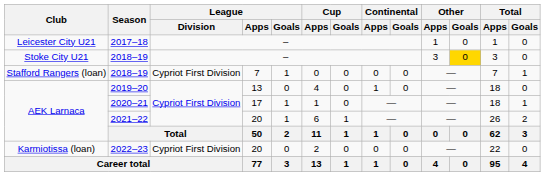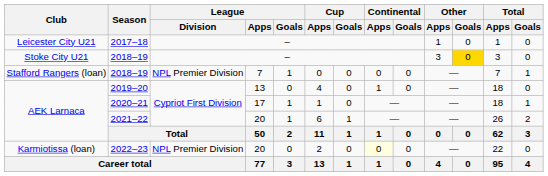 <table class="wikitable" style="text-align:center">
 <tr>
 <th rowspan=2>Club</th>
 <th rowspan=2>Season</th>
 <th colspan=3>League</th>
 <th colspan=2>Cup</th>
 <th colspan=2>Continental</th>
 <th colspan=2>Other</th>
 <th colspan=2>Total</th>
 </tr>
 <tr>
 <th>Division</th>
 <th>Apps</th>
 <th>Goals</th>
 <th>Apps</th>
 <th>Goals</th>
 <th>Apps</th>
 <th>Goals</th>
 <th>Apps</th>
 <th>Goals</th>
 <th>Apps</th>
 <th>Goals</th>
 </tr>
 <tr>
 <td rowspan="1"><a href='#'>Leicester City U21</a></td>
 <td><a href='#'>2017–18</a></td>
 <td colspan="7">–</td>
 <td>1</td>
 <td>0</td>
 <td>1</td>
 <td>0</td>
 </tr>
 <tr>
 <td rowspan="1"><a href='#'>Stoke City U21</a></td>
 <td><a href='#'>2018–19</a></td>
 <td colspan="7">–</td>
 <td>3</td>
 <td style="background: gold;">0</td>
 <td>3</td>
 <td>0</td>
 </tr>
 <tr>
 <td rowspan="1"><a href='#'>Stafford Rangers</a> (loan)</td>
 <td><a href='#'>2018–19</a></td>
-<td rowspan="1">Cypriot First Division</td>
+<td rowspan="1"><a href='#'>NPL</a> Premier Division</td>
 <td>7</td>
 <td>1</td>
 <td>0</td>
 <td>0</td>
 <td>0</td>
 <td>0</td>
 <td colspan="2">—</td>
 <td>7</td>
 <td>1</td>
 </tr>
 <tr>
 <td rowspan="4"><a href='#'>AEK Larnaca</a></td>
 <td><a href='#'>2019–20</a></td>
 <td rowspan="3"><a href='#'>Cypriot First Division</a></td>
 <td>13</td>
 <td>0</td>
 <td>4</td>
 <td>0</td>
 <td>1</td>
 <td>0</td>
 <td colspan="2">—</td>
 <td>18</td>
 <td>0</td>
 </tr>
 <tr>
 <td><a href='#'>2020–21</a></td>
 <td>17</td>
 <td>1</td>
 <td>1</td>
 <td>0</td>
 <td colspan="2">—</td>
 <td colspan="2">—</td>
 <td>18</td>
 <td>1</td>
 </tr>
 <tr>
 <td><a href='#'>2021–22</a></td>
 <td>20</td>
 <td>1</td>
 <td>6</td>
 <td>1</td>
 <td colspan="2">—</td>
 <td colspan="2">—</td>
 <td>26</td>
 <td>2</td>
 </tr>
 <tr>
 <th colspan="2">Total</th>
 <th>50</th>
 <th>2</th>
 <th>11</th>
 <th>1</th>
 <th>1</th>
 <th>0</th>
 <th>0</th>
 <th>0</th>
 <th>62</th>
 <th>3</th>
 </tr>
 <tr>
 <td><a href='#'>Karmiotissa</a> (loan)</td>
 <td><a href='#'>2022–23</a></td>
-<td rowspan="1">Cypriot First Division</td>
+<td rowspan="1"><a href='#'>NPL</a> Premier Division</td>
 <td>20</td>
 <td>0</td>
 <td>2</td>
 <td>0</td>
-<td>0</td>
+<td style="background: lightyellow;">0</td>
 <td>0</td>
 <td colspan="2">—</td>
 <td>22</td>
 <td>0</td>
 </tr>
 <tr>
 <th colspan="3">Career total</th>
 <th>77</th>
 <th>3</th>
 <th>13</th>
 <th>1</th>
 <th>1</th>
 <th>0</th>
 <th>4</th>
 <th>0</th>
 <th>95</th>
 <th>4</th>
 </tr>
 </table>
